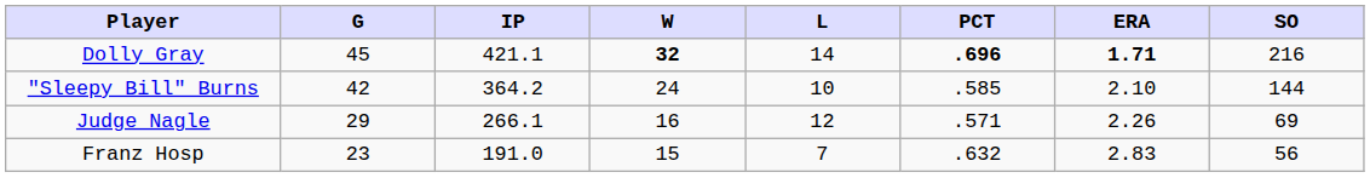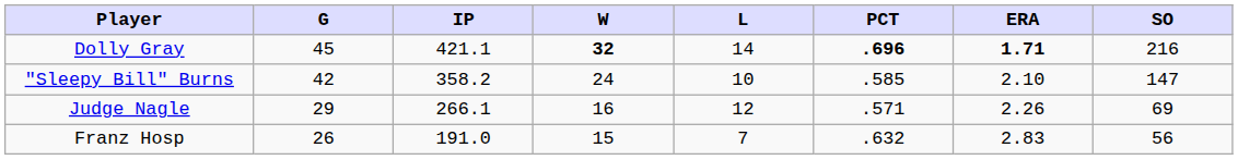 <table class="wikitable sortable">
 <tr>
 <th style="background:#ddf; width:16%;">Player</th>
 <th style="background:#ddf; width:9%;">G</th>
 <th style="background:#ddf; width:9%;">IP</th>
 <th style="background:#ddf; width:9%;">W</th>
 <th style="background:#ddf; width:9%;">L</th>
 <th style="background:#ddf; width:9%;">PCT</th>
 <th style="background:#ddf; width:9%;">ERA</th>
 <th style="background:#ddf; width:9%;">SO</th>
 </tr>
 <tr style="text-align:center;">
 <td><a href='#'>Dolly Gray</a></td>
 <td>45</td>
 <td>421.1</td>
 <td><strong>32</strong></td>
 <td>14</td>
 <td><strong>.696</strong></td>
 <td><strong>1.71</strong></td>
 <td>216</td>
 </tr>
 <tr style="text-align:center;">
 <td><a href='#'>"Sleepy Bill" Burns</a></td>
 <td>42</td>
-<td>364.2</td>
+<td>358.2</td>
 <td>24</td>
 <td>10</td>
 <td>.585</td>
 <td>2.10</td>
-<td>144</td>
+<td>147</td>
 </tr>
 <tr style="text-align:center;">
 <td><a href='#'>Judge Nagle</a></td>
 <td>29</td>
 <td>266.1</td>
 <td>16</td>
 <td>12</td>
 <td>.571</td>
 <td>2.26</td>
 <td>69</td>
 </tr>
 <tr style="text-align:center;">
 <td>Franz Hosp</td>
-<td>23</td>
+<td>26</td>
 <td>191.0</td>
 <td>15</td>
 <td>7</td>
 <td>.632</td>
 <td>2.83</td>
 <td>56</td>
 </tr>
 </table>
